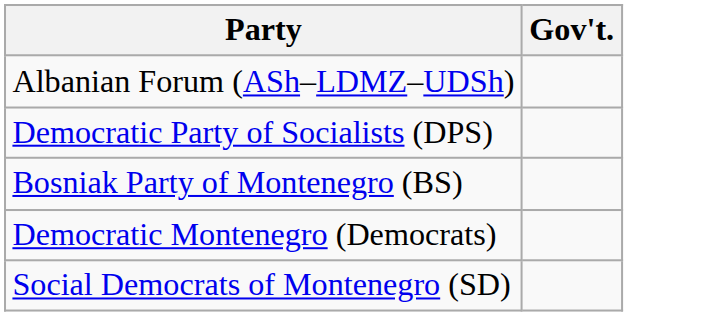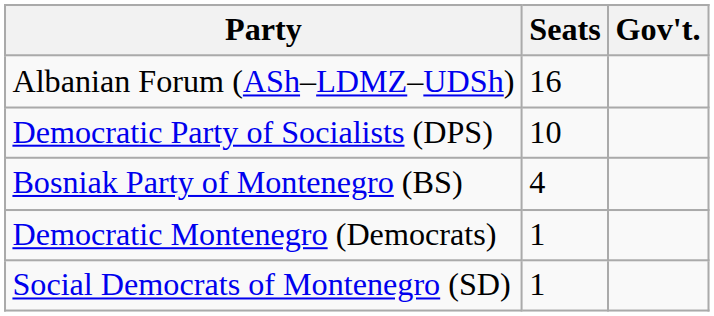 <table class="wikitable">
 <tr>
 <th>Party</th>
+<th>Seats</th>
 <th>Gov't.</th>
 </tr>
 <tr>
 <td>Albanian Forum (<a href='#'>ASh</a>–<a href='#'>LDMZ</a>–<a href='#'>UDSh</a>)</td>
+<td>16</td>
 <td></td>
 </tr>
 <tr>
 <td><a href='#'>Democratic Party of Socialists</a> (DPS)</td>
+<td>10</td>
 <td></td>
 </tr>
 <tr>
 <td><a href='#'>Bosniak Party of Montenegro</a> (BS)</td>
+<td>4</td>
 <td></td>
 </tr>
 <tr>
 <td><a href='#'>Democratic Montenegro</a> (Democrats)</td>
+<td>1</td>
 <td></td>
 </tr>
 <tr>
 <td><a href='#'>Social Democrats of Montenegro</a> (SD)</td>
+<td>1</td>
 <td></td>
 </tr>
 </table>
